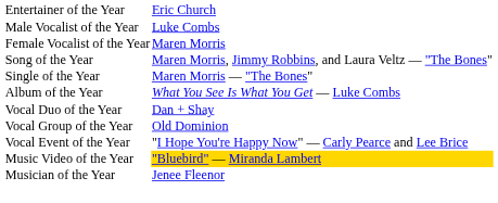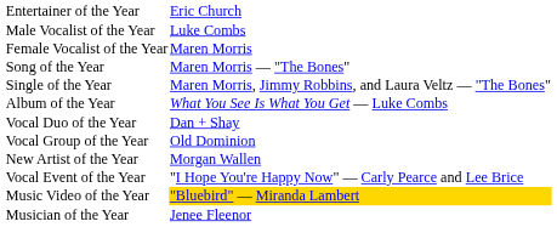 <table cellspacing="0" cellpadding="1" border="0">
 <tr>
 <td>Entertainer of the Year</td>
 <td><a href='#'>Eric Church</a></td>
 </tr>
 <tr>
 <td>Male Vocalist of the Year</td>
 <td><a href='#'>Luke Combs</a></td>
 </tr>
 <tr>
 <td>Female Vocalist of the Year</td>
 <td><a href='#'>Maren Morris</a></td>
 </tr>
 <tr>
 <td>Song of the Year</td>
-<td><a href='#'>Maren Morris</a>, <a href='#'>Jimmy Robbins</a>, and Laura Veltz — <a href='#'>"The Bones</a>"</td>
+<td><a href='#'>Maren Morris</a> — <a href='#'>"The Bones</a>"</td>
 </tr>
 <tr>
 <td>Single of the Year</td>
-<td><a href='#'>Maren Morris</a> — <a href='#'>"The Bones</a>"</td>
+<td><a href='#'>Maren Morris</a>, <a href='#'>Jimmy Robbins</a>, and Laura Veltz — <a href='#'>"The Bones</a>"</td>
 </tr>
 <tr>
 <td>Album of the Year</td>
 <td><em><a href='#'>What You See Is What You Get</a></em> — <a href='#'>Luke Combs</a></td>
 </tr>
 <tr>
 <td>Vocal Duo of the Year</td>
 <td><a href='#'>Dan + Shay</a></td>
 </tr>
 <tr>
 <td>Vocal Group of the Year</td>
 <td><a href='#'>Old Dominion</a></td>
 </tr>
 <tr>
+<td>New Artist of the Year</td>
+<td><a href='#'>Morgan Wallen</a></td>
+</tr>
+<tr>
 <td>Vocal Event of the Year</td>
 <td>"<a href='#'>I Hope You're Happy Now</a>" — <a href='#'>Carly Pearce</a> and <a href='#'>Lee Brice</a></td>
 </tr>
 <tr>
 <td>Music Video of the Year</td>
 <td style="background: gold;"><a href='#'>"Bluebird"</a> — <a href='#'>Miranda Lambert</a></td>
 </tr>
 <tr>
 <td>Musician of the Year</td>
 <td><a href='#'>Jenee Fleenor</a></td>
 </tr>
 </table>
